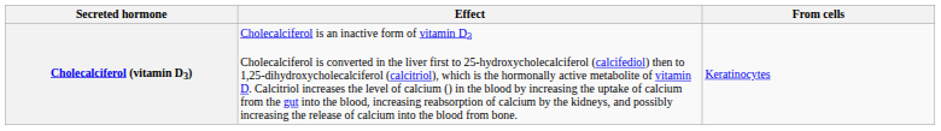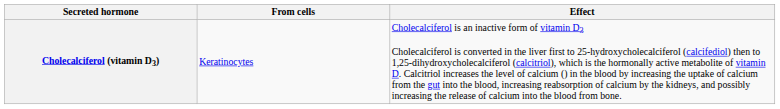 <table class="wikitable" width=100%>
 <tr>
 <th width=25%>Secreted hormone</th>
+<th width=25%>From cells</th>
 <th>Effect</th>
-<th width=25%>From cells</th>
 </tr>
 <tr>
 <th><a href='#'>Cholecalciferol</a> (vitamin D<sub>3</sub>)</th>
+<td><a href='#'>Keratinocytes</a></td>
 <td><a href='#'>Cholecalciferol</a> is an inactive form of <a href='#'>vitamin D<sub>3</sub></a><br><br>Cholecalciferol is converted in the liver first to 25-hydroxycholecalciferol (<a href='#'>calcifediol</a>) then to 1,25-dihydroxycholecalciferol (<a href='#'>calcitriol</a>), which is the hormonally active metabolite of <a href='#'>vitamin D</a>. Calcitriol increases the level of calcium () in the blood by increasing the uptake of calcium from the <a href='#'>gut</a> into the blood, increasing reabsorption of calcium by the kidneys, and possibly increasing the release of calcium into the blood from bone.</td>
-<td><a href='#'>Keratinocytes</a></td>
 </tr>
 </table>
